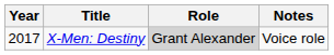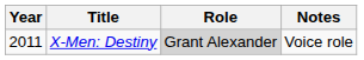 <table class="wikitable sortable">
 <tr>
 <th>Year</th>
 <th>Title</th>
 <th>Role</th>
 <th class="unsortable">Notes</th>
 </tr>
 <tr>
-<td>2017</td>
+<td>2011</td>
 <td><em><a href='#'>X-Men: Destiny</a></em></td>
 <td style="background: lightgrey;">Grant Alexander</td>
 <td>Voice role</td>
 </tr>
 </table>
